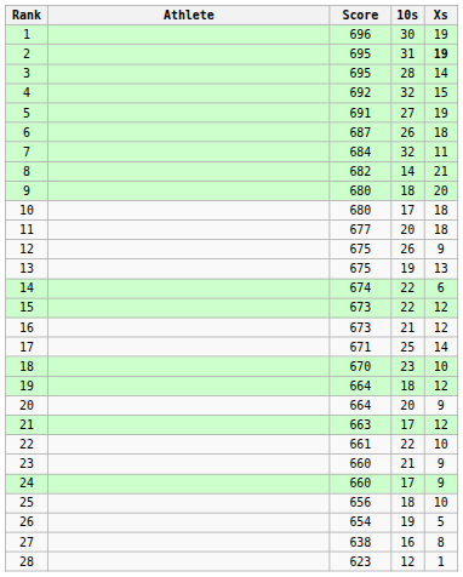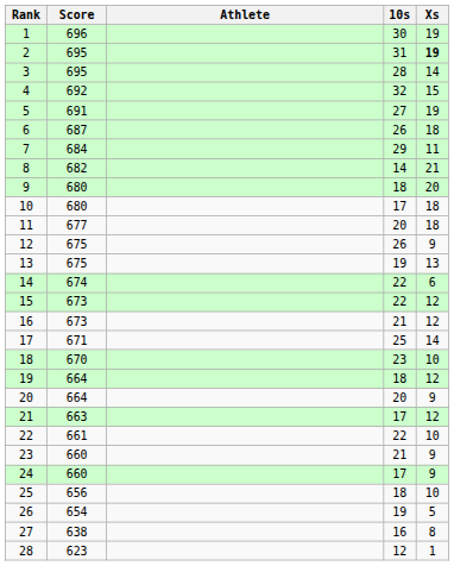 <table class=wikitable style="text-align:center">
 <tr>
 <th width=40>Rank</th>
+<th width=60>Score</th>
 <th width=300>Athlete</th>
-<th width=60>Score</th>
 <th width=30>10s</th>
 <th width=30>Xs</th>
 </tr>
 <tr bgcolor=ccffcc>
 <td>1</td>
+<td>696</td>
 <td align=left></td>
-<td>696</td>
 <td>30</td>
 <td>19</td>
 </tr>
 <tr bgcolor=ccffcc>
 <td>2</td>
+<td>695</td>
 <td align=left></td>
-<td>695</td>
 <td>31</td>
 <td><strong>19</strong></td>
 </tr>
 <tr bgcolor=ccffcc>
 <td>3</td>
+<td>695</td>
 <td align=left></td>
-<td>695</td>
 <td>28</td>
 <td>14</td>
 </tr>
 <tr bgcolor=ccffcc>
 <td>4</td>
+<td>692</td>
 <td align=left></td>
-<td>692</td>
 <td>32</td>
 <td>15</td>
 </tr>
 <tr bgcolor=ccffcc>
 <td>5</td>
+<td>691</td>
 <td align=left></td>
-<td>691</td>
 <td>27</td>
 <td>19</td>
 </tr>
 <tr bgcolor=ccffcc>
 <td>6</td>
+<td>687</td>
 <td align=left></td>
-<td>687</td>
 <td>26</td>
 <td>18</td>
 </tr>
 <tr bgcolor=ccffcc>
 <td>7</td>
+<td>684</td>
 <td align=left></td>
-<td>684</td>
-<td>32</td>
+<td>29</td>
 <td>11</td>
 </tr>
 <tr bgcolor=ccffcc>
 <td>8</td>
+<td>682</td>
 <td align=left></td>
-<td>682</td>
 <td>14</td>
 <td>21</td>
 </tr>
 <tr bgcolor=ccffcc>
 <td>9</td>
+<td>680</td>
 <td align=left></td>
-<td>680</td>
 <td>18</td>
 <td>20</td>
 </tr>
 <tr>
 <td>10</td>
+<td>680</td>
 <td align=left></td>
-<td>680</td>
 <td>17</td>
 <td>18</td>
 </tr>
 <tr>
 <td>11</td>
+<td>677</td>
 <td align=left></td>
-<td>677</td>
 <td>20</td>
 <td>18</td>
 </tr>
 <tr>
 <td>12</td>
+<td>675</td>
 <td align=left></td>
-<td>675</td>
 <td>26</td>
 <td>9</td>
 </tr>
 <tr>
 <td>13</td>
+<td>675</td>
 <td align=left></td>
-<td>675</td>
 <td>19</td>
 <td>13</td>
 </tr>
 <tr bgcolor=ccffcc>
 <td>14</td>
+<td>674</td>
 <td align=left></td>
-<td>674</td>
 <td>22</td>
 <td>6</td>
 </tr>
 <tr bgcolor=ccffcc>
 <td>15</td>
+<td>673</td>
 <td align=left></td>
-<td>673</td>
 <td>22</td>
 <td>12</td>
 </tr>
 <tr>
 <td>16</td>
+<td>673</td>
 <td align=left></td>
-<td>673</td>
 <td>21</td>
 <td>12</td>
 </tr>
 <tr>
 <td>17</td>
+<td>671</td>
 <td align=left></td>
-<td>671</td>
 <td>25</td>
 <td>14</td>
 </tr>
 <tr bgcolor=ccffcc>
 <td>18</td>
+<td>670</td>
 <td align=left></td>
-<td>670</td>
 <td>23</td>
 <td>10</td>
 </tr>
 <tr bgcolor=ccffcc>
 <td>19</td>
+<td>664</td>
 <td align=left></td>
-<td>664</td>
 <td>18</td>
 <td>12</td>
 </tr>
 <tr>
 <td>20</td>
+<td>664</td>
 <td align=left></td>
-<td>664</td>
 <td>20</td>
 <td>9</td>
 </tr>
 <tr bgcolor=ccffcc>
 <td>21</td>
+<td>663</td>
 <td align=left></td>
-<td>663</td>
 <td>17</td>
 <td>12</td>
 </tr>
 <tr>
 <td>22</td>
+<td>661</td>
 <td align=left></td>
-<td>661</td>
 <td>22</td>
 <td>10</td>
 </tr>
 <tr>
 <td>23</td>
+<td>660</td>
 <td align=left></td>
-<td>660</td>
 <td>21</td>
 <td>9</td>
 </tr>
 <tr bgcolor=ccffcc>
 <td>24</td>
+<td>660</td>
 <td align=left></td>
-<td>660</td>
 <td>17</td>
 <td>9</td>
 </tr>
 <tr>
 <td>25</td>
+<td>656</td>
 <td align=left></td>
-<td>656</td>
 <td>18</td>
 <td>10</td>
 </tr>
 <tr>
 <td>26</td>
+<td>654</td>
 <td align=left></td>
-<td>654</td>
 <td>19</td>
 <td>5</td>
 </tr>
 <tr>
 <td>27</td>
+<td>638</td>
 <td align=left></td>
-<td>638</td>
 <td>16</td>
 <td>8</td>
 </tr>
 <tr>
 <td>28</td>
+<td>623</td>
 <td align=left></td>
-<td>623</td>
 <td>12</td>
 <td>1</td>
 </tr>
 </table>
